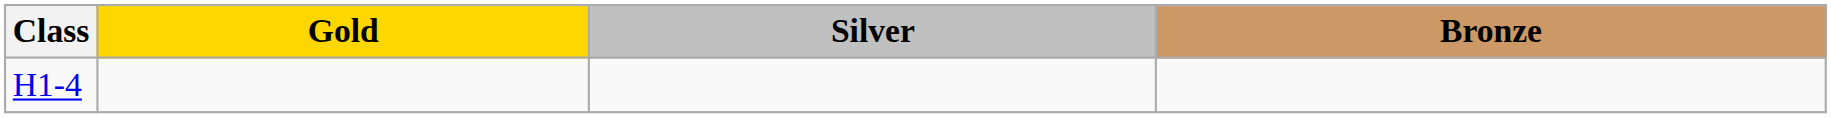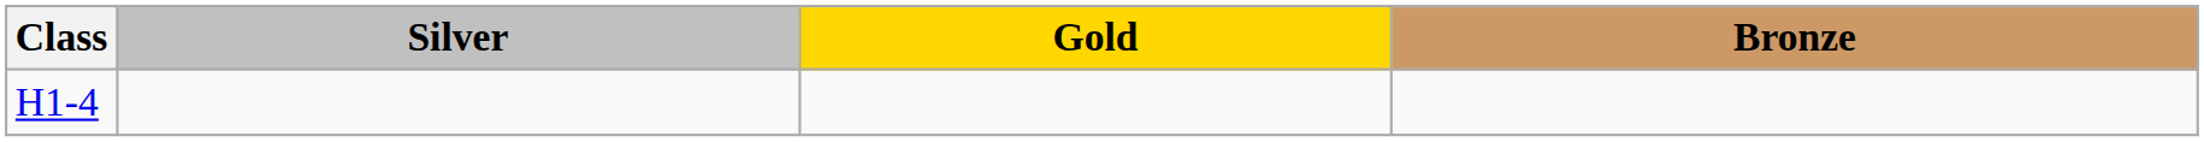 <table class=wikitable style="font-size:100%">
 <tr>
 <th rowspan="1" width="5%">Class</th>
+<th colspan="1" style="background:silver;">Silver</th>
 <th rowspan="1" style="background:gold;">Gold</th>
-<th colspan="1" style="background:silver;">Silver</th>
 <th colspan="1" style="background:#CC9966;">Bronze</th>
 </tr>
 <tr>
 <td><a href='#'>H1-4</a></td>
 <td></td>
 <td></td>
 <td></td>
 </tr>
 </table>
